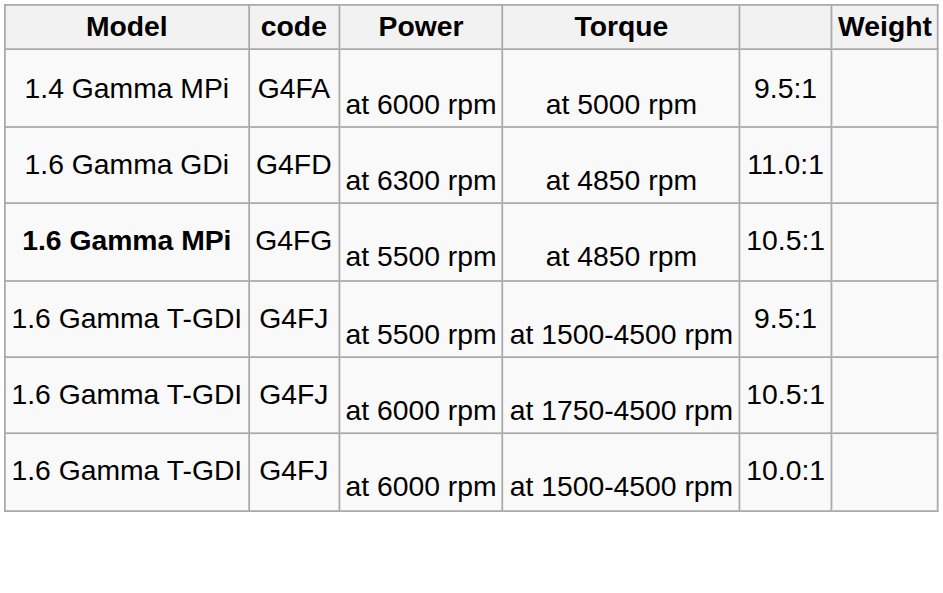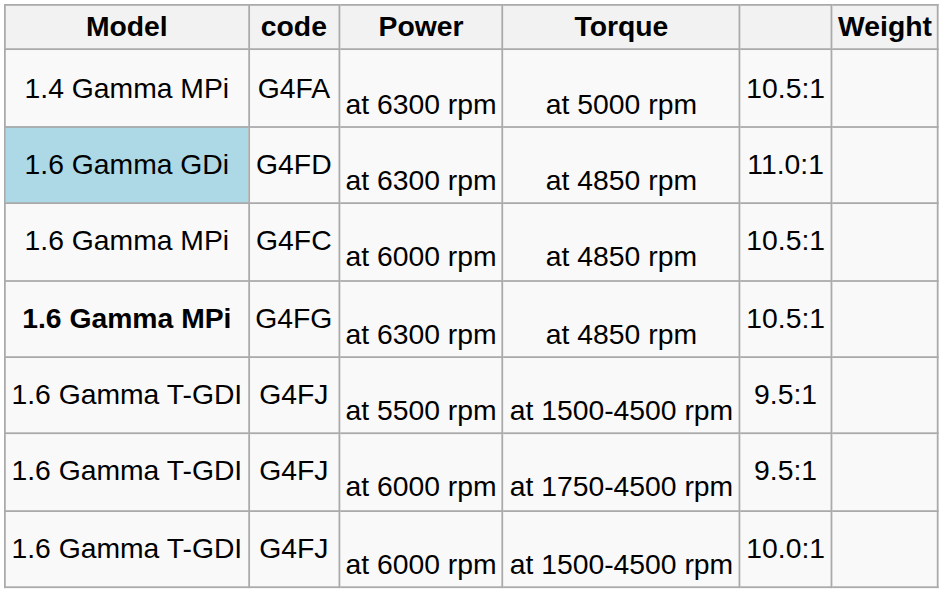 <table class="wikitable" style="text-align: center;">
 <tr>
 <th>Model</th>
 <th> code</th>
 <th>Power</th>
 <th>Torque</th>
 <th></th>
 <th>Weight</th>
 </tr>
 <tr>
 <td>1.4 Gamma MPi</td>
 <td>G4FA</td>
-<td><br>at 6000 rpm</td>
+<td><br>at 6300 rpm</td>
 <td><br>at 5000 rpm</td>
-<td>9.5:1</td>
+<td>10.5:1</td>
 <td></td>
 </tr>
 <tr>
-<td>1.6 Gamma GDi</td>
+<td style="background: lightblue;">1.6 Gamma GDi</td>
 <td>G4FD</td>
 <td><br>at 6300 rpm</td>
 <td><br>at 4850 rpm</td>
 <td>11.0:1</td>
 <td></td>
 </tr>
 <tr>
+<td>1.6 Gamma MPi</td>
+<td>G4FC</td>
+<td><br>at 6000 rpm</td>
+<td><br>at 4850 rpm</td>
+<td>10.5:1</td>
+<td></td>
+</tr>
+<tr>
 <td><strong>1.6 Gamma MPi</strong></td>
 <td>G4FG</td>
-<td><br>at 5500 rpm</td>
+<td><br>at 6300 rpm</td>
 <td><br>at 4850 rpm</td>
 <td>10.5:1</td>
 <td></td>
 </tr>
 <tr>
 <td>1.6 Gamma T-GDI</td>
 <td>G4FJ</td>
 <td><br>at 5500 rpm</td>
 <td><br>at 1500-4500 rpm</td>
 <td>9.5:1</td>
 <td></td>
 </tr>
 <tr>
 <td>1.6 Gamma T-GDI</td>
 <td>G4FJ</td>
 <td><br>at 6000 rpm</td>
 <td><br>at 1750-4500 rpm</td>
-<td>10.5:1</td>
+<td>9.5:1</td>
 <td></td>
 </tr>
 <tr>
 <td>1.6 Gamma T-GDI</td>
 <td>G4FJ</td>
 <td><br>at 6000 rpm</td>
 <td><br>at 1500-4500 rpm</td>
 <td>10.0:1</td>
 <td></td>
 </tr>
 </table>
